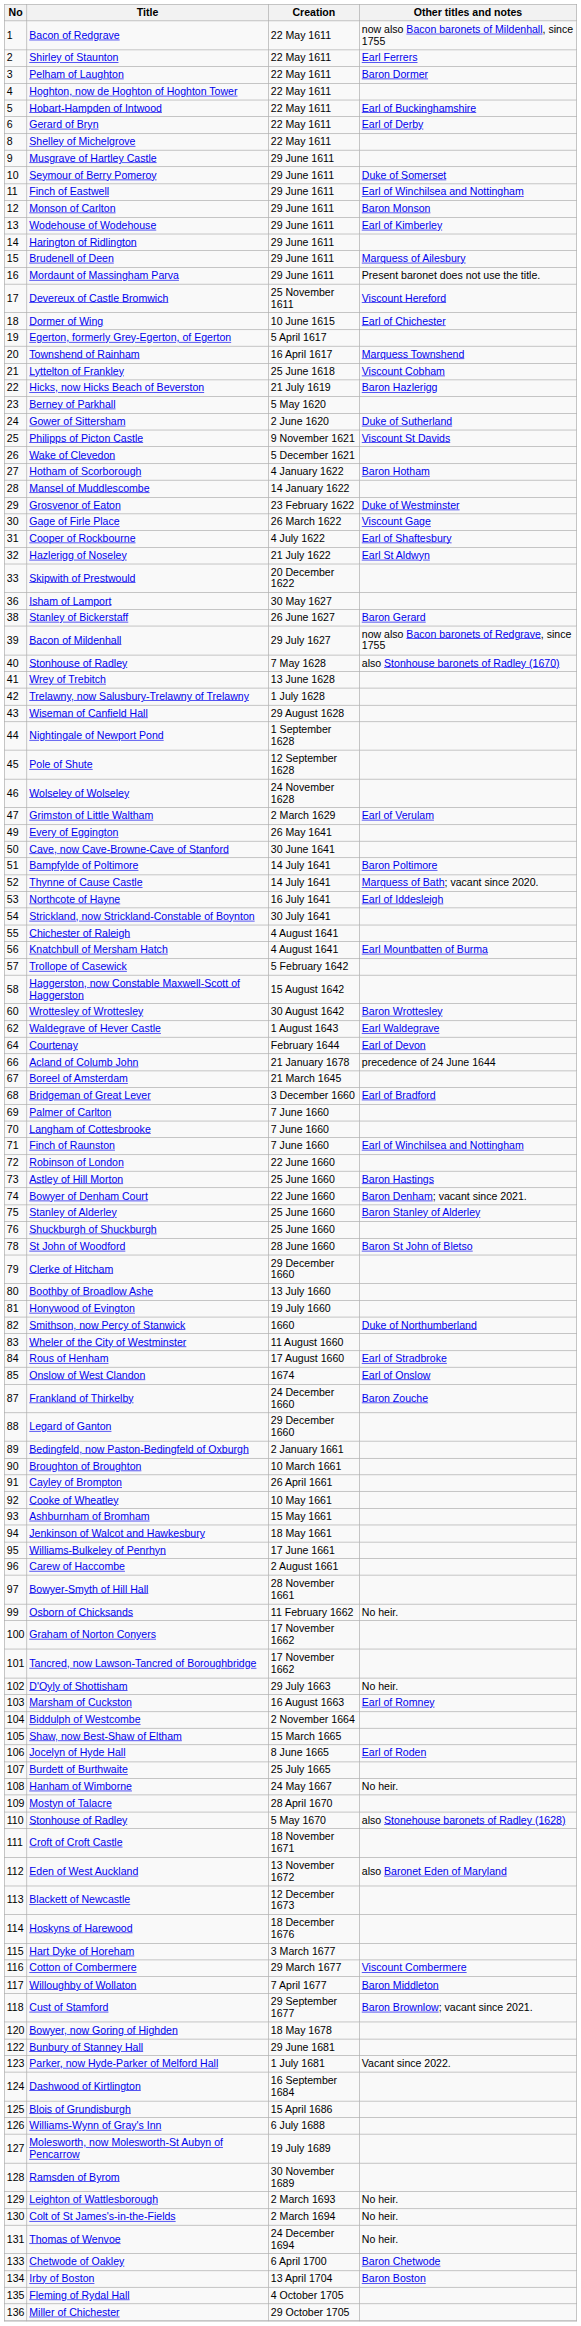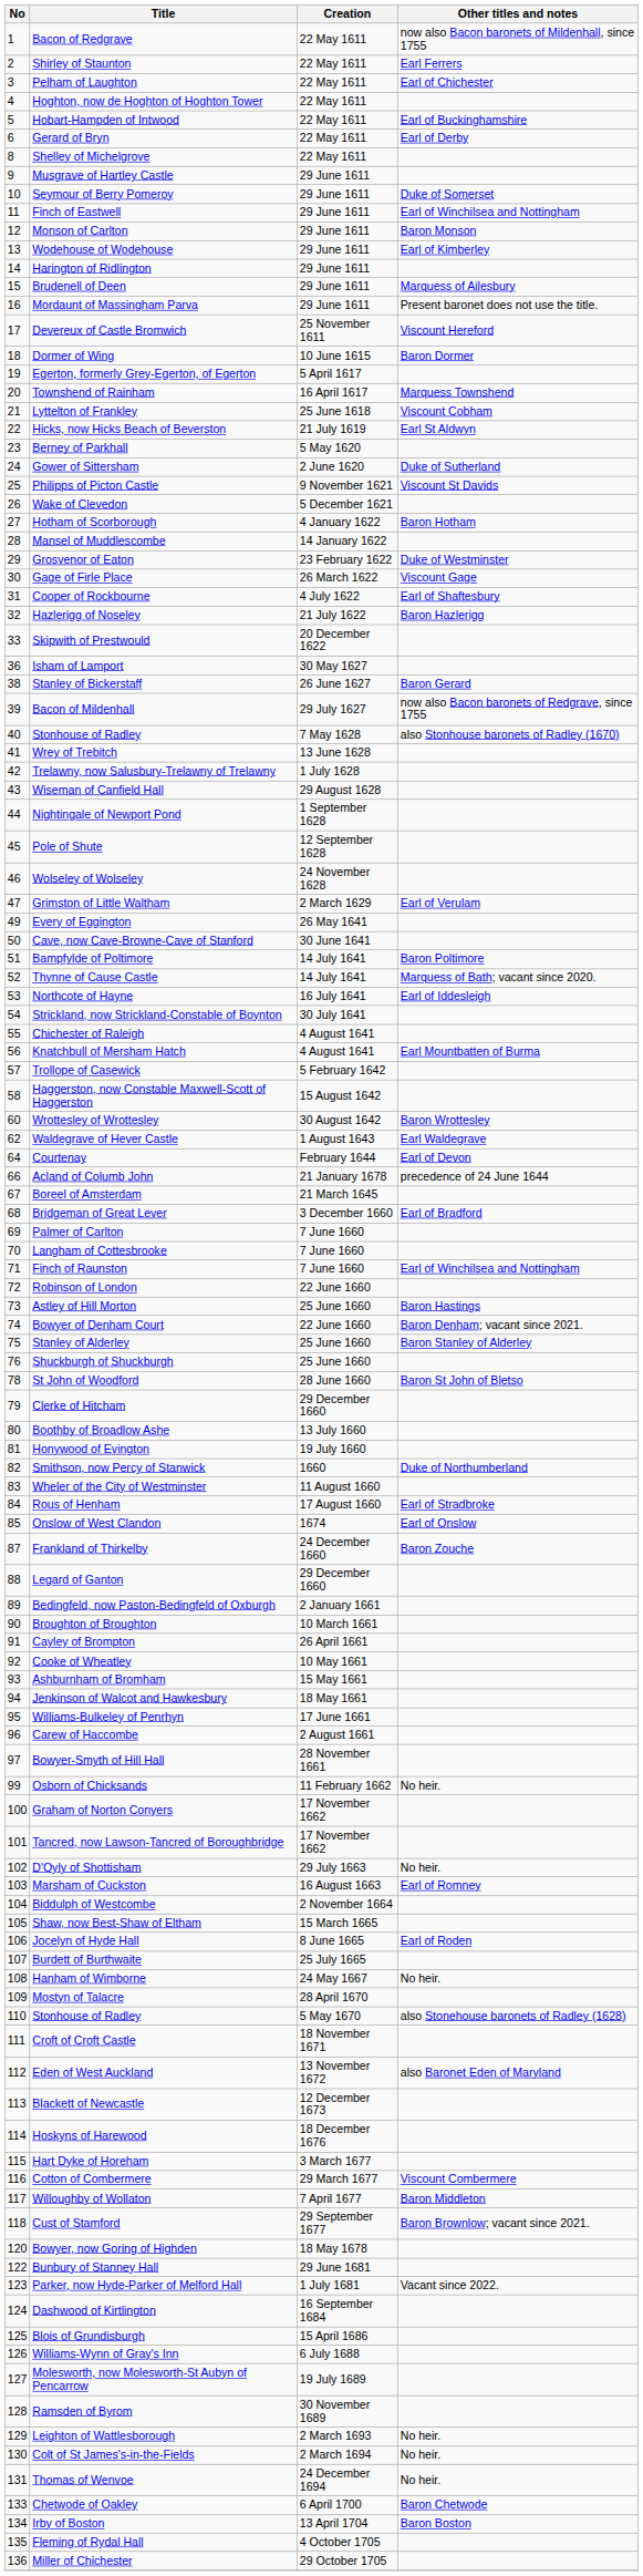 <table class="wikitable sortable">
 <tr>
 <th>No</th>
 <th>Title</th>
 <th>Creation</th>
 <th>Other titles and notes</th>
 </tr>
 <tr>
 <td>1</td>
 <td><a href='#'>Bacon of Redgrave</a></td>
 <td>22 May 1611</td>
 <td>now also <a href='#'>Bacon baronets of Mildenhall</a>, since 1755</td>
 </tr>
 <tr>
 <td>2</td>
 <td><a href='#'>Shirley of Staunton</a></td>
 <td>22 May 1611</td>
 <td><a href='#'>Earl Ferrers</a></td>
 </tr>
 <tr>
 <td>3</td>
 <td><a href='#'>Pelham of Laughton</a></td>
 <td>22 May 1611</td>
-<td><a href='#'>Baron Dormer</a></td>
+<td><a href='#'>Earl of Chichester</a></td>
 </tr>
 <tr>
 <td>4</td>
 <td><a href='#'>Hoghton, now de Hoghton of Hoghton Tower</a></td>
 <td>22 May 1611</td>
 <td></td>
 </tr>
 <tr>
 <td>5</td>
 <td><a href='#'>Hobart-Hampden of Intwood</a></td>
 <td>22 May 1611</td>
 <td><a href='#'>Earl of Buckinghamshire</a></td>
 </tr>
 <tr>
 <td>6</td>
 <td><a href='#'>Gerard of Bryn</a></td>
 <td>22 May 1611</td>
 <td><a href='#'>Earl of Derby</a></td>
 </tr>
 <tr>
 <td>8</td>
 <td><a href='#'>Shelley of Michelgrove</a></td>
 <td>22 May 1611</td>
 <td></td>
 </tr>
 <tr>
 <td>9</td>
 <td><a href='#'>Musgrave of Hartley Castle</a></td>
 <td>29 June 1611</td>
 <td></td>
 </tr>
 <tr>
 <td>10</td>
 <td><a href='#'>Seymour of Berry Pomeroy</a></td>
 <td>29 June 1611</td>
 <td><a href='#'>Duke of Somerset</a></td>
 </tr>
 <tr>
 <td>11</td>
 <td><a href='#'>Finch of Eastwell</a></td>
 <td>29 June 1611</td>
 <td><a href='#'>Earl of Winchilsea and Nottingham</a></td>
 </tr>
 <tr>
 <td>12</td>
 <td><a href='#'>Monson of Carlton</a></td>
 <td>29 June 1611</td>
 <td><a href='#'>Baron Monson</a></td>
 </tr>
 <tr>
 <td>13</td>
 <td><a href='#'>Wodehouse of Wodehouse</a></td>
 <td>29 June 1611</td>
 <td><a href='#'>Earl of Kimberley</a></td>
 </tr>
 <tr>
 <td>14</td>
 <td><a href='#'>Harington of Ridlington</a></td>
 <td>29 June 1611</td>
 <td></td>
 </tr>
 <tr>
 <td>15</td>
 <td><a href='#'>Brudenell of Deen</a></td>
 <td>29 June 1611</td>
 <td><a href='#'>Marquess of Ailesbury</a></td>
 </tr>
 <tr>
 <td>16</td>
 <td><a href='#'>Mordaunt of Massingham Parva</a></td>
 <td>29 June 1611</td>
 <td>Present baronet does not use the title.</td>
 </tr>
 <tr>
 <td>17</td>
 <td><a href='#'>Devereux of Castle Bromwich</a></td>
 <td>25 November 1611</td>
 <td><a href='#'>Viscount Hereford</a></td>
 </tr>
 <tr>
 <td>18</td>
 <td><a href='#'>Dormer of Wing</a></td>
 <td>10 June 1615</td>
-<td><a href='#'>Earl of Chichester</a></td>
+<td><a href='#'>Baron Dormer</a></td>
 </tr>
 <tr>
 <td>19</td>
 <td><a href='#'>Egerton, formerly Grey-Egerton, of Egerton</a></td>
 <td>5 April 1617</td>
 <td></td>
 </tr>
 <tr>
 <td>20</td>
 <td><a href='#'>Townshend of Rainham</a></td>
 <td>16 April 1617</td>
 <td><a href='#'>Marquess Townshend</a></td>
 </tr>
 <tr>
 <td>21</td>
 <td><a href='#'>Lyttelton of Frankley</a></td>
 <td>25 June 1618</td>
 <td><a href='#'>Viscount Cobham</a></td>
 </tr>
 <tr>
 <td>22</td>
 <td><a href='#'>Hicks, now Hicks Beach of Beverston</a></td>
 <td>21 July 1619</td>
-<td><a href='#'>Baron Hazlerigg</a></td>
+<td><a href='#'>Earl St Aldwyn</a></td>
 </tr>
 <tr>
 <td>23</td>
 <td><a href='#'>Berney of Parkhall</a></td>
 <td>5 May 1620</td>
 <td></td>
 </tr>
 <tr>
 <td>24</td>
 <td><a href='#'>Gower of Sittersham</a></td>
 <td>2 June 1620</td>
 <td><a href='#'>Duke of Sutherland</a></td>
 </tr>
 <tr>
 <td>25</td>
 <td><a href='#'>Philipps of Picton Castle</a></td>
 <td>9 November 1621</td>
 <td><a href='#'>Viscount St Davids</a></td>
 </tr>
 <tr>
 <td>26</td>
 <td><a href='#'>Wake of Clevedon</a></td>
 <td>5 December 1621</td>
 <td></td>
 </tr>
 <tr>
 <td>27</td>
 <td><a href='#'>Hotham of Scorborough</a></td>
 <td>4 January 1622</td>
 <td><a href='#'>Baron Hotham</a></td>
 </tr>
 <tr>
 <td>28</td>
 <td><a href='#'>Mansel of Muddlescombe</a></td>
 <td>14 January 1622</td>
 <td></td>
 </tr>
 <tr>
 <td>29</td>
 <td><a href='#'>Grosvenor of Eaton</a></td>
 <td>23 February 1622</td>
 <td><a href='#'>Duke of Westminster</a></td>
 </tr>
 <tr>
 <td>30</td>
 <td><a href='#'>Gage of Firle Place</a></td>
 <td>26 March 1622</td>
 <td><a href='#'>Viscount Gage</a></td>
 </tr>
 <tr>
 <td>31</td>
 <td><a href='#'>Cooper of Rockbourne</a></td>
 <td>4 July 1622</td>
 <td><a href='#'>Earl of Shaftesbury</a></td>
 </tr>
 <tr>
 <td>32</td>
 <td><a href='#'>Hazlerigg of Noseley</a></td>
 <td>21 July 1622</td>
-<td><a href='#'>Earl St Aldwyn</a></td>
+<td><a href='#'>Baron Hazlerigg</a></td>
 </tr>
 <tr>
 <td>33</td>
 <td><a href='#'>Skipwith of Prestwould</a></td>
 <td>20 December 1622</td>
 <td></td>
 </tr>
 <tr>
 <td>36</td>
 <td><a href='#'>Isham of Lamport</a></td>
 <td>30 May 1627</td>
 <td></td>
 </tr>
 <tr>
 <td>38</td>
 <td><a href='#'>Stanley of Bickerstaff</a></td>
 <td>26 June 1627</td>
 <td><a href='#'>Baron Gerard</a></td>
 </tr>
 <tr>
 <td>39</td>
 <td><a href='#'>Bacon of Mildenhall</a></td>
 <td>29 July 1627</td>
 <td>now also <a href='#'>Bacon baronets of Redgrave</a>, since 1755</td>
 </tr>
 <tr>
 <td>40</td>
 <td><a href='#'>Stonhouse of Radley</a></td>
 <td>7 May 1628</td>
 <td>also <a href='#'>Stonhouse baronets of Radley (1670)</a></td>
 </tr>
 <tr>
 <td>41</td>
 <td><a href='#'>Wrey of Trebitch</a></td>
 <td>13 June 1628</td>
 <td></td>
 </tr>
 <tr>
 <td>42</td>
 <td><a href='#'>Trelawny, now Salusbury-Trelawny of Trelawny</a></td>
 <td>1 July 1628</td>
 <td></td>
 </tr>
 <tr>
 <td>43</td>
 <td><a href='#'>Wiseman of Canfield Hall</a></td>
 <td>29 August 1628</td>
 <td></td>
 </tr>
 <tr>
 <td>44</td>
 <td><a href='#'>Nightingale of Newport Pond</a></td>
 <td>1 September 1628</td>
 <td></td>
 </tr>
 <tr>
 <td>45</td>
 <td><a href='#'>Pole of Shute</a></td>
 <td>12 September 1628</td>
 <td></td>
 </tr>
 <tr>
 <td>46</td>
 <td><a href='#'>Wolseley of Wolseley</a></td>
 <td>24 November 1628</td>
 <td></td>
 </tr>
 <tr>
 <td>47</td>
 <td><a href='#'>Grimston of Little Waltham</a></td>
 <td>2 March 1629</td>
 <td><a href='#'>Earl of Verulam</a></td>
 </tr>
 <tr>
 <td>49</td>
 <td><a href='#'>Every of Eggington</a></td>
 <td>26 May 1641</td>
 <td></td>
 </tr>
 <tr>
 <td>50</td>
 <td><a href='#'>Cave, now Cave-Browne-Cave of Stanford</a></td>
 <td>30 June 1641</td>
 <td></td>
 </tr>
 <tr>
 <td>51</td>
 <td><a href='#'>Bampfylde of Poltimore</a></td>
 <td>14 July 1641</td>
 <td><a href='#'>Baron Poltimore</a></td>
 </tr>
 <tr>
 <td>52</td>
 <td><a href='#'>Thynne of Cause Castle</a></td>
 <td>14 July 1641</td>
 <td><a href='#'>Marquess of Bath</a>; vacant since 2020.</td>
 </tr>
 <tr>
 <td>53</td>
 <td><a href='#'>Northcote of Hayne</a></td>
 <td>16 July 1641</td>
 <td><a href='#'>Earl of Iddesleigh</a></td>
 </tr>
 <tr>
 <td>54</td>
 <td><a href='#'>Strickland, now Strickland-Constable of Boynton</a></td>
 <td>30 July 1641</td>
 <td></td>
 </tr>
 <tr>
 <td>55</td>
 <td><a href='#'>Chichester of Raleigh</a></td>
 <td>4 August 1641</td>
 <td></td>
 </tr>
 <tr>
 <td>56</td>
 <td><a href='#'>Knatchbull of Mersham Hatch</a></td>
 <td>4 August 1641</td>
 <td><a href='#'>Earl Mountbatten of Burma</a></td>
 </tr>
 <tr>
 <td>57</td>
 <td><a href='#'>Trollope of Casewick</a></td>
 <td>5 February 1642</td>
 <td></td>
 </tr>
 <tr>
 <td>58</td>
 <td><a href='#'>Haggerston, now Constable Maxwell-Scott of Haggerston</a></td>
 <td>15 August 1642</td>
 <td></td>
 </tr>
 <tr>
 <td>60</td>
 <td><a href='#'>Wrottesley of Wrottesley</a></td>
 <td>30 August 1642</td>
 <td><a href='#'>Baron Wrottesley</a></td>
 </tr>
 <tr>
 <td>62</td>
 <td><a href='#'>Waldegrave of Hever Castle</a></td>
 <td>1 August 1643</td>
 <td><a href='#'>Earl Waldegrave</a></td>
 </tr>
 <tr>
 <td>64</td>
 <td><a href='#'>Courtenay</a></td>
 <td>February 1644</td>
 <td><a href='#'>Earl of Devon</a></td>
 </tr>
 <tr>
 <td>66</td>
 <td><a href='#'>Acland of Columb John</a></td>
 <td>21 January 1678</td>
 <td>precedence of 24 June 1644</td>
 </tr>
 <tr>
 <td>67</td>
 <td><a href='#'>Boreel of Amsterdam</a></td>
 <td>21 March 1645</td>
 <td></td>
 </tr>
 <tr>
 <td>68</td>
 <td><a href='#'>Bridgeman of Great Lever</a></td>
 <td>3 December 1660</td>
 <td><a href='#'>Earl of Bradford</a></td>
 </tr>
 <tr>
 <td>69</td>
 <td><a href='#'>Palmer of Carlton</a></td>
 <td>7 June 1660</td>
 <td></td>
 </tr>
 <tr>
 <td>70</td>
 <td><a href='#'>Langham of Cottesbrooke</a></td>
 <td>7 June 1660</td>
 <td></td>
 </tr>
 <tr>
 <td>71</td>
 <td><a href='#'>Finch of Raunston</a></td>
 <td>7 June 1660</td>
 <td><a href='#'>Earl of Winchilsea and Nottingham</a></td>
 </tr>
 <tr>
 <td>72</td>
 <td><a href='#'>Robinson of London</a></td>
 <td>22 June 1660</td>
 <td></td>
 </tr>
 <tr>
 <td>73</td>
 <td><a href='#'>Astley of Hill Morton</a></td>
 <td>25 June 1660</td>
 <td><a href='#'>Baron Hastings</a></td>
 </tr>
 <tr>
 <td>74</td>
 <td><a href='#'>Bowyer of Denham Court</a></td>
 <td>22 June 1660</td>
 <td><a href='#'>Baron Denham</a>; vacant since 2021.</td>
 </tr>
 <tr>
 <td>75</td>
 <td><a href='#'>Stanley of Alderley</a></td>
 <td>25 June 1660</td>
 <td><a href='#'>Baron Stanley of Alderley</a></td>
 </tr>
 <tr>
 <td>76</td>
 <td><a href='#'>Shuckburgh of Shuckburgh</a></td>
 <td>25 June 1660</td>
 <td></td>
 </tr>
 <tr>
 <td>78</td>
 <td><a href='#'>St John of Woodford</a></td>
 <td>28 June 1660</td>
 <td><a href='#'>Baron St John of Bletso</a></td>
 </tr>
 <tr>
 <td>79</td>
 <td><a href='#'>Clerke of Hitcham</a></td>
 <td>29 December 1660</td>
 <td></td>
 </tr>
 <tr>
 <td>80</td>
 <td><a href='#'>Boothby of Broadlow Ashe</a></td>
 <td>13 July 1660</td>
 <td></td>
 </tr>
 <tr>
 <td>81</td>
 <td><a href='#'>Honywood of Evington</a></td>
 <td>19 July 1660</td>
 <td></td>
 </tr>
 <tr>
 <td>82</td>
 <td><a href='#'>Smithson, now Percy of Stanwick</a></td>
 <td>1660</td>
 <td><a href='#'>Duke of Northumberland</a></td>
 </tr>
 <tr>
 <td>83</td>
 <td><a href='#'>Wheler of the City of Westminster</a></td>
 <td>11 August 1660</td>
 <td></td>
 </tr>
 <tr>
 <td>84</td>
 <td><a href='#'>Rous of Henham</a></td>
 <td>17 August 1660</td>
 <td><a href='#'>Earl of Stradbroke</a></td>
 </tr>
 <tr>
 <td>85</td>
 <td><a href='#'>Onslow of West Clandon</a></td>
 <td>1674</td>
 <td><a href='#'>Earl of Onslow</a></td>
 </tr>
 <tr>
 <td>87</td>
 <td><a href='#'>Frankland of Thirkelby</a></td>
 <td>24 December 1660</td>
 <td><a href='#'>Baron Zouche</a></td>
 </tr>
 <tr>
 <td>88</td>
 <td><a href='#'>Legard of Ganton</a></td>
 <td>29 December 1660</td>
 <td></td>
 </tr>
 <tr>
 <td>89</td>
 <td><a href='#'>Bedingfeld, now Paston-Bedingfeld of Oxburgh</a></td>
 <td>2 January 1661</td>
 <td></td>
 </tr>
 <tr>
 <td>90</td>
 <td><a href='#'>Broughton of Broughton</a></td>
 <td>10 March 1661</td>
 <td></td>
 </tr>
 <tr>
 <td>91</td>
 <td><a href='#'>Cayley of Brompton</a></td>
 <td>26 April 1661</td>
 <td></td>
 </tr>
 <tr>
 <td>92</td>
 <td><a href='#'>Cooke of Wheatley</a></td>
 <td>10 May 1661</td>
 <td></td>
 </tr>
 <tr>
 <td>93</td>
 <td><a href='#'>Ashburnham of Bromham</a></td>
 <td>15 May 1661</td>
 <td></td>
 </tr>
 <tr>
 <td>94</td>
 <td><a href='#'>Jenkinson of Walcot and Hawkesbury</a></td>
 <td>18 May 1661</td>
 <td></td>
 </tr>
 <tr>
 <td>95</td>
 <td><a href='#'>Williams-Bulkeley of Penrhyn</a></td>
 <td>17 June 1661</td>
 <td></td>
 </tr>
 <tr>
 <td>96</td>
 <td><a href='#'>Carew of Haccombe</a></td>
 <td>2 August 1661</td>
 <td></td>
 </tr>
 <tr>
 <td>97</td>
 <td><a href='#'>Bowyer-Smyth of Hill Hall</a></td>
 <td>28 November 1661</td>
 <td></td>
 </tr>
 <tr>
 <td>99</td>
 <td><a href='#'>Osborn of Chicksands</a></td>
 <td>11 February 1662</td>
 <td>No heir.</td>
 </tr>
 <tr>
 <td>100</td>
 <td><a href='#'>Graham of Norton Conyers</a></td>
 <td>17 November 1662</td>
 <td></td>
 </tr>
 <tr>
 <td>101</td>
 <td><a href='#'>Tancred, now Lawson-Tancred of Boroughbridge</a></td>
 <td>17 November 1662</td>
 <td></td>
 </tr>
 <tr>
 <td>102</td>
 <td><a href='#'>D'Oyly of Shottisham</a></td>
 <td>29 July 1663</td>
 <td>No heir.</td>
 </tr>
 <tr>
 <td>103</td>
 <td><a href='#'>Marsham of Cuckston</a></td>
 <td>16 August 1663</td>
 <td><a href='#'>Earl of Romney</a></td>
 </tr>
 <tr>
 <td>104</td>
 <td><a href='#'>Biddulph of Westcombe</a></td>
 <td>2 November 1664</td>
 <td></td>
 </tr>
 <tr>
 <td>105</td>
 <td><a href='#'>Shaw, now Best-Shaw of Eltham</a></td>
 <td>15 March 1665</td>
 <td></td>
 </tr>
 <tr>
 <td>106</td>
 <td><a href='#'>Jocelyn of Hyde Hall</a></td>
 <td>8 June 1665</td>
 <td><a href='#'>Earl of Roden</a></td>
 </tr>
 <tr>
 <td>107</td>
 <td><a href='#'>Burdett of Burthwaite</a></td>
 <td>25 July 1665</td>
 <td></td>
 </tr>
 <tr>
 <td>108</td>
 <td><a href='#'>Hanham of Wimborne</a></td>
 <td>24 May 1667</td>
 <td>No heir.</td>
 </tr>
 <tr>
 <td>109</td>
 <td><a href='#'>Mostyn of Talacre</a></td>
 <td>28 April 1670</td>
 <td></td>
 </tr>
 <tr>
 <td>110</td>
 <td><a href='#'>Stonhouse of Radley</a></td>
 <td>5 May 1670</td>
 <td>also <a href='#'>Stonehouse baronets of Radley (1628)</a></td>
 </tr>
 <tr>
 <td>111</td>
 <td><a href='#'>Croft of Croft Castle</a></td>
 <td>18 November 1671</td>
 <td></td>
 </tr>
 <tr>
 <td>112</td>
 <td><a href='#'>Eden of West Auckland</a></td>
 <td>13 November 1672</td>
 <td>also <a href='#'>Baronet Eden of Maryland</a></td>
 </tr>
 <tr>
 <td>113</td>
 <td><a href='#'>Blackett of Newcastle</a></td>
 <td>12 December 1673</td>
 <td></td>
 </tr>
 <tr>
 <td>114</td>
 <td><a href='#'>Hoskyns of Harewood</a></td>
 <td>18 December 1676</td>
 <td></td>
 </tr>
 <tr>
 <td>115</td>
 <td><a href='#'>Hart Dyke of Horeham</a></td>
 <td>3 March 1677</td>
 <td></td>
 </tr>
 <tr>
 <td>116</td>
 <td><a href='#'>Cotton of Combermere</a></td>
 <td>29 March 1677</td>
 <td><a href='#'>Viscount Combermere</a></td>
 </tr>
 <tr>
 <td>117</td>
 <td><a href='#'>Willoughby of Wollaton</a></td>
 <td>7 April 1677</td>
 <td><a href='#'>Baron Middleton</a></td>
 </tr>
 <tr>
 <td>118</td>
 <td><a href='#'>Cust of Stamford</a></td>
 <td>29 September 1677</td>
 <td><a href='#'>Baron Brownlow</a>; vacant since 2021.</td>
 </tr>
 <tr>
 <td>120</td>
 <td><a href='#'>Bowyer, now Goring of Highden</a></td>
 <td>18 May 1678</td>
 <td></td>
 </tr>
 <tr>
 <td>122</td>
 <td><a href='#'>Bunbury of Stanney Hall</a></td>
 <td>29 June 1681</td>
 <td></td>
 </tr>
 <tr>
 <td>123</td>
 <td><a href='#'>Parker, now Hyde-Parker of Melford Hall</a></td>
 <td>1 July 1681</td>
 <td>Vacant since 2022.</td>
 </tr>
 <tr>
 <td>124</td>
 <td><a href='#'>Dashwood of Kirtlington</a></td>
 <td>16 September 1684</td>
 <td></td>
 </tr>
 <tr>
 <td>125</td>
 <td><a href='#'>Blois of Grundisburgh</a></td>
 <td>15 April 1686</td>
 <td></td>
 </tr>
 <tr>
 <td>126</td>
 <td><a href='#'>Williams-Wynn of Gray's Inn</a></td>
 <td>6 July 1688</td>
 <td></td>
 </tr>
 <tr>
 <td>127</td>
 <td><a href='#'>Molesworth, now Molesworth-St Aubyn of Pencarrow</a></td>
 <td>19 July 1689</td>
 <td></td>
 </tr>
 <tr>
 <td>128</td>
 <td><a href='#'>Ramsden of Byrom</a></td>
 <td>30 November 1689</td>
 <td></td>
 </tr>
 <tr>
 <td>129</td>
 <td><a href='#'>Leighton of Wattlesborough</a></td>
 <td>2 March 1693</td>
 <td>No heir.</td>
 </tr>
 <tr>
 <td>130</td>
 <td><a href='#'>Colt of St James's-in-the-Fields</a></td>
 <td>2 March 1694</td>
 <td>No heir.</td>
 </tr>
 <tr>
 <td>131</td>
 <td><a href='#'>Thomas of Wenvoe</a></td>
 <td>24 December 1694</td>
 <td>No heir.</td>
 </tr>
 <tr>
 <td>133</td>
 <td><a href='#'>Chetwode of Oakley</a></td>
 <td>6 April 1700</td>
 <td><a href='#'>Baron Chetwode</a></td>
 </tr>
 <tr>
 <td>134</td>
 <td><a href='#'>Irby of Boston</a></td>
 <td>13 April 1704</td>
 <td><a href='#'>Baron Boston</a></td>
 </tr>
 <tr>
 <td>135</td>
 <td><a href='#'>Fleming of Rydal Hall</a></td>
 <td>4 October 1705</td>
 <td></td>
 </tr>
 <tr>
 <td>136</td>
 <td><a href='#'>Miller of Chichester</a></td>
 <td>29 October 1705</td>
 <td></td>
 </tr>
 <tr>
 </tr>
 </table>
